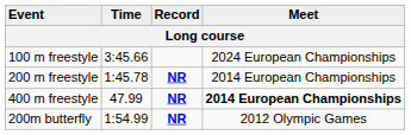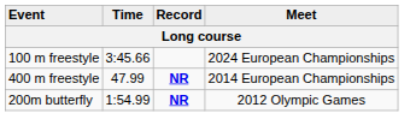 <table class="wikitable">
 <tr style="background:#eee;">
 <td><strong>Event</strong></td>
 <td style="text-align:center;"><strong>Time</strong></td>
 <td style="text-align:center;"><strong>Record</strong></td>
 <td style="text-align:center;"><strong>Meet</strong></td>
 </tr>
 <tr style="background:#eee;">
 <th colspan="4">Long course</th>
 </tr>
 <tr>
 <td>100 m freestyle</td>
 <td style="text-align:center;">3:45.66</td>
 <td style="text-align:center;"></td>
 <td style="text-align:center;">2024 European Championships</td>
 </tr>
 <tr>
-<td>200 m freestyle</td>
-<td style="text-align:center;">1:45.78</td>
-<td style="text-align:center;"><strong><a href='#'>NR</a></strong></td>
-<td style="text-align:center;">2014 European Championships</td>
-</tr>
-<tr>
 <td>400 m freestyle</td>
 <td style="text-align:center;">47.99</td>
 <td style="text-align:center;"><strong><a href='#'>NR</a></strong></td>
-<td style="text-align:center;"><strong>2014 European Championships</strong></td>
+<td style="text-align:center;">2014 European Championships</td>
 </tr>
 <tr>
 <td>200m butterfly</td>
 <td style="text-align:center;">1:54.99</td>
 <td style="text-align:center;"><strong><a href='#'>NR</a></strong></td>
 <td style="text-align:center;">2012 Olympic Games</td>
 </tr>
 </table>
